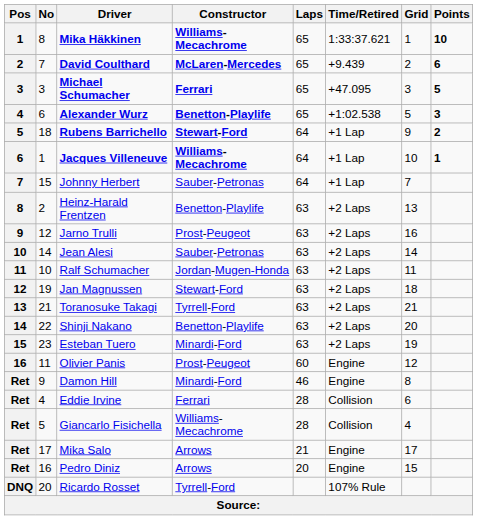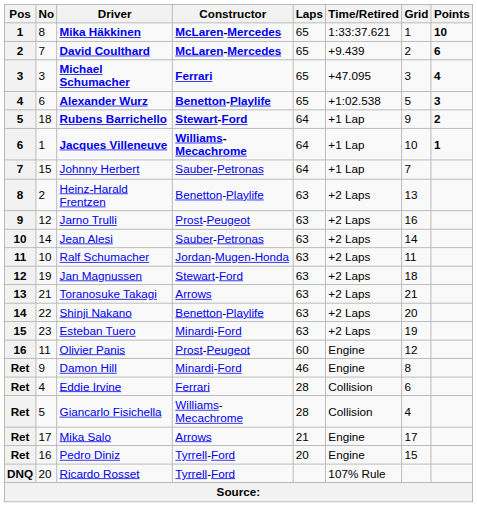 <table class="wikitable" style="font-size: 95%;">
 <tr>
 <th>Pos</th>
 <th>No</th>
 <th>Driver</th>
 <th>Constructor</th>
 <th>Laps</th>
 <th>Time/Retired</th>
 <th>Grid</th>
 <th>Points</th>
 </tr>
 <tr>
 <th>1</th>
 <td>8</td>
 <td> <strong><a href='#'>Mika Häkkinen</a></strong></td>
-<td><strong><a href='#'>Williams</a>-<a href='#'>Mecachrome</a></strong></td>
+<td><strong><a href='#'>McLaren</a>-<a href='#'>Mercedes</a></strong></td>
 <td>65</td>
 <td>1:33:37.621</td>
 <td>1</td>
 <td><strong>10</strong></td>
 </tr>
 <tr>
 <th>2</th>
 <td>7</td>
 <td> <strong><a href='#'>David Coulthard</a></strong></td>
 <td><strong><a href='#'>McLaren</a>-<a href='#'>Mercedes</a></strong></td>
 <td>65</td>
 <td>+9.439</td>
 <td>2</td>
 <td><strong>6</strong></td>
 </tr>
 <tr>
 <th>3</th>
 <td>3</td>
 <td> <strong><a href='#'>Michael Schumacher</a></strong></td>
 <td><strong><a href='#'>Ferrari</a></strong></td>
 <td>65</td>
 <td>+47.095</td>
 <td>3</td>
-<td><strong>5</strong></td>
+<td><strong>4</strong></td>
 </tr>
 <tr>
 <th>4</th>
 <td>6</td>
 <td> <strong><a href='#'>Alexander Wurz</a></strong></td>
 <td><strong><a href='#'>Benetton</a>-<a href='#'>Playlife</a></strong></td>
 <td>65</td>
 <td>+1:02.538</td>
 <td>5</td>
 <td><strong>3</strong></td>
 </tr>
 <tr>
 <th>5</th>
 <td>18</td>
 <td> <strong><a href='#'>Rubens Barrichello</a></strong></td>
 <td><strong><a href='#'>Stewart</a>-<a href='#'>Ford</a></strong></td>
 <td>64</td>
 <td>+1 Lap</td>
 <td>9</td>
 <td><strong>2</strong></td>
 </tr>
 <tr>
 <th>6</th>
 <td>1</td>
 <td> <strong><a href='#'>Jacques Villeneuve</a></strong></td>
 <td><strong><a href='#'>Williams</a>-<a href='#'>Mecachrome</a></strong></td>
 <td>64</td>
 <td>+1 Lap</td>
 <td>10</td>
 <td><strong>1</strong></td>
 </tr>
 <tr>
 <th>7</th>
 <td>15</td>
 <td> <a href='#'>Johnny Herbert</a></td>
 <td><a href='#'>Sauber</a>-<a href='#'>Petronas</a></td>
 <td>64</td>
 <td>+1 Lap</td>
 <td>7</td>
 <td> </td>
 </tr>
 <tr>
 <th>8</th>
 <td>2</td>
 <td> <a href='#'>Heinz-Harald Frentzen</a></td>
 <td><a href='#'>Benetton</a>-<a href='#'>Playlife</a></td>
 <td>63</td>
 <td>+2 Laps</td>
 <td>13</td>
 <td> </td>
 </tr>
 <tr>
 <th>9</th>
 <td>12</td>
 <td> <a href='#'>Jarno Trulli</a></td>
 <td><a href='#'>Prost</a>-<a href='#'>Peugeot</a></td>
 <td>63</td>
 <td>+2 Laps</td>
 <td>16</td>
 <td> </td>
 </tr>
 <tr>
 <th>10</th>
 <td>14</td>
 <td> <a href='#'>Jean Alesi</a></td>
 <td><a href='#'>Sauber</a>-<a href='#'>Petronas</a></td>
 <td>63</td>
 <td>+2 Laps</td>
 <td>14</td>
 <td> </td>
 </tr>
 <tr>
 <th>11</th>
 <td>10</td>
 <td> <a href='#'>Ralf Schumacher</a></td>
 <td><a href='#'>Jordan</a>-<a href='#'>Mugen-Honda</a></td>
 <td>63</td>
 <td>+2 Laps</td>
 <td>11</td>
 <td> </td>
 </tr>
 <tr>
 <th>12</th>
 <td>19</td>
 <td> <a href='#'>Jan Magnussen</a></td>
 <td><a href='#'>Stewart</a>-<a href='#'>Ford</a></td>
 <td>63</td>
 <td>+2 Laps</td>
 <td>18</td>
 <td> </td>
 </tr>
 <tr>
 <th>13</th>
 <td>21</td>
 <td> <a href='#'>Toranosuke Takagi</a></td>
-<td><a href='#'>Tyrrell</a>-<a href='#'>Ford</a></td>
+<td><a href='#'>Arrows</a></td>
 <td>63</td>
 <td>+2 Laps</td>
 <td>21</td>
 <td> </td>
 </tr>
 <tr>
 <th>14</th>
 <td>22</td>
 <td> <a href='#'>Shinji Nakano</a></td>
 <td><a href='#'>Benetton</a>-<a href='#'>Playlife</a></td>
 <td>63</td>
 <td>+2 Laps</td>
 <td>20</td>
 <td> </td>
 </tr>
 <tr>
 <th>15</th>
 <td>23</td>
 <td> <a href='#'>Esteban Tuero</a></td>
 <td><a href='#'>Minardi</a>-<a href='#'>Ford</a></td>
 <td>63</td>
 <td>+2 Laps</td>
 <td>19</td>
 <td> </td>
 </tr>
 <tr>
 <th>16</th>
 <td>11</td>
 <td> <a href='#'>Olivier Panis</a></td>
 <td><a href='#'>Prost</a>-<a href='#'>Peugeot</a></td>
 <td>60</td>
 <td>Engine</td>
 <td>12</td>
 <td> </td>
 </tr>
 <tr>
 <th>Ret</th>
 <td>9</td>
 <td> <a href='#'>Damon Hill</a></td>
 <td><a href='#'>Minardi</a>-<a href='#'>Ford</a></td>
 <td>46</td>
 <td>Engine</td>
 <td>8</td>
 <td> </td>
 </tr>
 <tr>
 <th>Ret</th>
 <td>4</td>
 <td> <a href='#'>Eddie Irvine</a></td>
 <td><a href='#'>Ferrari</a></td>
 <td>28</td>
 <td>Collision</td>
 <td>6</td>
 <td> </td>
 </tr>
 <tr>
 <th>Ret</th>
 <td>5</td>
 <td> <a href='#'>Giancarlo Fisichella</a></td>
 <td><a href='#'>Williams</a>-<a href='#'>Mecachrome</a></td>
 <td>28</td>
 <td>Collision</td>
 <td>4</td>
 <td> </td>
 </tr>
 <tr>
 <th>Ret</th>
 <td>17</td>
 <td> <a href='#'>Mika Salo</a></td>
 <td><a href='#'>Arrows</a></td>
 <td>21</td>
 <td>Engine</td>
 <td>17</td>
 <td> </td>
 </tr>
 <tr>
 <th>Ret</th>
 <td>16</td>
 <td> <a href='#'>Pedro Diniz</a></td>
-<td><a href='#'>Arrows</a></td>
+<td><a href='#'>Tyrrell</a>-<a href='#'>Ford</a></td>
 <td>20</td>
 <td>Engine</td>
 <td>15</td>
 <td> </td>
 </tr>
 <tr>
 <th>DNQ</th>
 <td>20</td>
 <td> <a href='#'>Ricardo Rosset</a></td>
 <td><a href='#'>Tyrrell</a>-<a href='#'>Ford</a></td>
 <td></td>
 <td>107% Rule</td>
 <td></td>
 <td> </td>
 </tr>
 <tr>
 <th colspan="8">Source:</th>
 </tr>
 </table>
